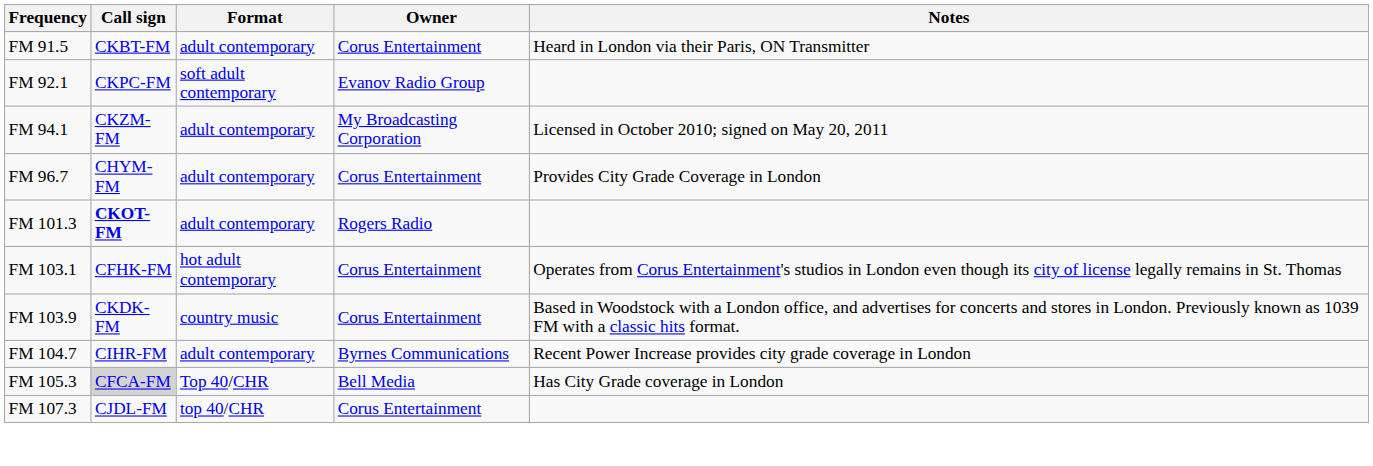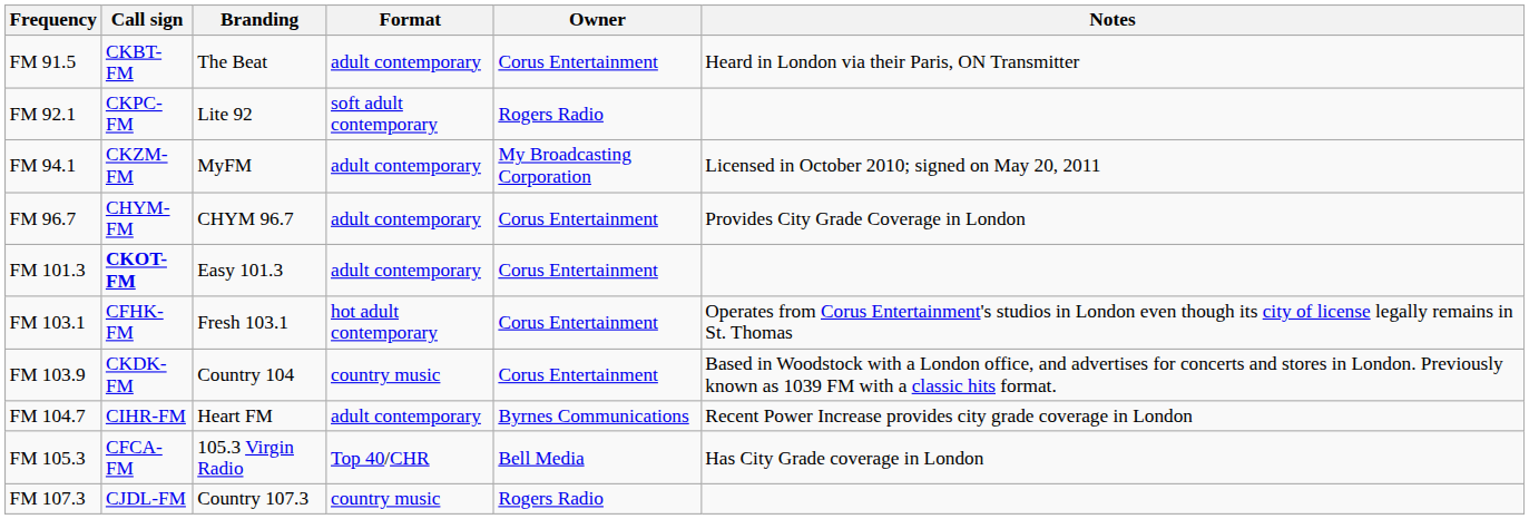 <table class="wikitable sortable"  width="100%">
 <tr>
 <th>Frequency</th>
 <th>Call sign</th>
+<th>Branding</th>
 <th>Format</th>
 <th>Owner</th>
 <th>Notes</th>
 </tr>
 <tr>
 <td>FM 91.5</td>
 <td><a href='#'>CKBT-FM</a></td>
+<td>The Beat</td>
 <td><a href='#'>adult contemporary</a></td>
 <td><a href='#'>Corus Entertainment</a></td>
 <td>Heard in London via their Paris, ON Transmitter</td>
 </tr>
 <tr>
 <td>FM 92.1</td>
 <td><a href='#'>CKPC-FM</a></td>
+<td>Lite 92</td>
 <td><a href='#'>soft adult contemporary</a></td>
-<td><a href='#'>Evanov Radio Group</a></td>
+<td><a href='#'>Rogers Radio</a></td>
 <td></td>
 </tr>
 <tr>
 <td>FM 94.1</td>
 <td><a href='#'>CKZM-FM</a></td>
+<td>MyFM</td>
 <td><a href='#'>adult contemporary</a></td>
 <td><a href='#'>My Broadcasting Corporation</a></td>
 <td>Licensed in October 2010; signed on May 20, 2011</td>
 </tr>
 <tr>
 <td>FM 96.7</td>
 <td><a href='#'>CHYM-FM</a></td>
+<td>CHYM 96.7</td>
 <td><a href='#'>adult contemporary</a></td>
 <td><a href='#'>Corus Entertainment</a></td>
 <td>Provides City Grade Coverage in London</td>
 </tr>
 <tr>
 <td>FM 101.3</td>
 <td><strong><a href='#'>CKOT-FM</a></strong></td>
+<td>Easy 101.3</td>
 <td><a href='#'>adult contemporary</a></td>
-<td><a href='#'>Rogers Radio</a></td>
+<td><a href='#'>Corus Entertainment</a></td>
 <td></td>
 </tr>
 <tr>
 <td>FM 103.1</td>
 <td><a href='#'>CFHK-FM</a></td>
+<td>Fresh 103.1</td>
 <td><a href='#'>hot adult contemporary</a></td>
 <td><a href='#'>Corus Entertainment</a></td>
 <td>Operates from <a href='#'>Corus Entertainment</a>'s studios in London even though its <a href='#'>city of license</a> legally remains in St. Thomas</td>
 </tr>
 <tr>
 <td>FM 103.9</td>
 <td><a href='#'>CKDK-FM</a></td>
+<td>Country 104</td>
 <td><a href='#'>country music</a></td>
 <td><a href='#'>Corus Entertainment</a></td>
 <td>Based in Woodstock with a London office, and advertises for concerts and stores in London. Previously known as 1039 FM with a <a href='#'>classic hits</a> format.</td>
 </tr>
 <tr>
 <td>FM 104.7</td>
 <td><a href='#'>CIHR-FM</a></td>
+<td>Heart FM</td>
 <td><a href='#'>adult contemporary</a></td>
 <td><a href='#'>Byrnes Communications</a></td>
 <td>Recent Power Increase provides city grade coverage in London</td>
 </tr>
 <tr>
 <td>FM 105.3</td>
-<td style="background: lightgrey;"><a href='#'>CFCA-FM</a></td>
+<td><a href='#'>CFCA-FM</a></td>
+<td>105.3 <a href='#'>Virgin Radio</a></td>
 <td><a href='#'>Top 40</a>/<a href='#'>CHR</a></td>
 <td><a href='#'>Bell Media</a></td>
 <td>Has City Grade coverage in London</td>
 </tr>
 <tr>
 <td>FM 107.3</td>
 <td><a href='#'>CJDL-FM</a></td>
-<td><a href='#'>top 40</a>/<a href='#'>CHR</a></td>
-<td><a href='#'>Corus Entertainment</a></td>
+<td>Country 107.3</td>
+<td><a href='#'>country music</a></td>
+<td><a href='#'>Rogers Radio</a></td>
 <td></td>
 </tr>
 </table>
